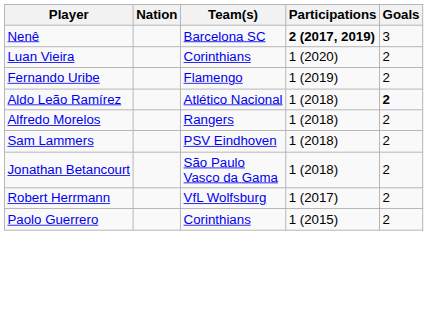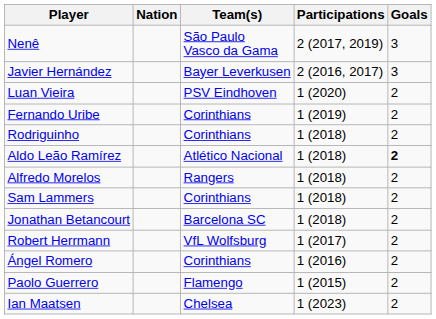 <table class="wikitable">
 <tr>
 <th>Player</th>
 <th>Nation</th>
 <th>Team(s)</th>
 <th>Participations</th>
 <th>Goals</th>
 </tr>
 <tr>
 <td><a href='#'>Nenê</a></td>
 <td></td>
-<td> <a href='#'>Barcelona SC</a></td>
-<td><strong>2 (2017, 2019)</strong></td>
+<td> <a href='#'>São Paulo</a><br> <a href='#'>Vasco da Gama</a></td>
+<td>2 (2017, 2019)</td>
+<td>3</td>
+</tr>
+<tr>
+<td><a href='#'>Javier Hernández</a></td>
+<td></td>
+<td> <a href='#'>Bayer Leverkusen</a></td>
+<td>2 (2016, 2017)</td>
 <td>3</td>
 </tr>
 <tr>
 <td><a href='#'>Luan Vieira</a></td>
 <td></td>
-<td> <a href='#'>Corinthians</a></td>
+<td> <a href='#'>PSV Eindhoven</a></td>
 <td>1 (2020)</td>
 <td>2</td>
 </tr>
 <tr>
 <td><a href='#'>Fernando Uribe</a></td>
 <td></td>
-<td> <a href='#'>Flamengo</a></td>
+<td> <a href='#'>Corinthians</a></td>
 <td>1 (2019)</td>
+<td>2</td>
+</tr>
+<tr>
+<td><a href='#'>Rodriguinho</a></td>
+<td></td>
+<td> <a href='#'>Corinthians</a></td>
+<td>1 (2018)</td>
 <td>2</td>
 </tr>
 <tr>
 <td><a href='#'>Aldo Leão Ramírez</a></td>
 <td></td>
 <td> <a href='#'>Atlético Nacional</a></td>
 <td>1 (2018)</td>
 <td><strong>2</strong></td>
 </tr>
 <tr>
 <td><a href='#'>Alfredo Morelos</a></td>
 <td></td>
 <td> <a href='#'>Rangers</a></td>
 <td>1 (2018)</td>
 <td>2</td>
 </tr>
 <tr>
 <td><a href='#'>Sam Lammers</a></td>
 <td></td>
-<td> <a href='#'>PSV Eindhoven</a></td>
+<td> <a href='#'>Corinthians</a></td>
 <td>1 (2018)</td>
 <td>2</td>
 </tr>
 <tr>
 <td><a href='#'>Jonathan Betancourt</a></td>
 <td></td>
-<td> <a href='#'>São Paulo</a><br> <a href='#'>Vasco da Gama</a></td>
+<td> <a href='#'>Barcelona SC</a></td>
 <td>1 (2018)</td>
 <td>2</td>
 </tr>
 <tr>
 <td><a href='#'>Robert Herrmann</a></td>
 <td></td>
 <td> <a href='#'>VfL Wolfsburg</a></td>
 <td>1 (2017)</td>
 <td>2</td>
 </tr>
 <tr>
+<td><a href='#'>Ángel Romero</a></td>
+<td></td>
+<td> <a href='#'>Corinthians</a></td>
+<td>1 (2016)</td>
+<td>2</td>
+</tr>
+<tr>
 <td><a href='#'>Paolo Guerrero</a></td>
 <td></td>
-<td> <a href='#'>Corinthians</a></td>
+<td> <a href='#'>Flamengo</a></td>
 <td>1 (2015)</td>
 <td>2</td>
 </tr>
+<tr>
+<td><a href='#'>Ian Maatsen</a></td>
+<td></td>
+<td> <a href='#'>Chelsea</a></td>
+<td>1 (2023)</td>
+<td>2</td>
+</tr>
 </table>
